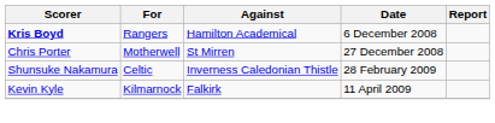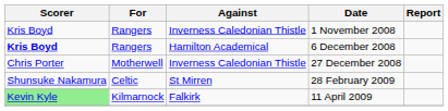 <table class="wikitable">
 <tr>
 <th>Scorer</th>
 <th>For</th>
 <th>Against</th>
 <th>Date</th>
 <th>Report</th>
+</tr>
+<tr>
+<td> <a href='#'>Kris Boyd</a></td>
+<td><a href='#'>Rangers</a></td>
+<td><a href='#'>Inverness Caledonian Thistle</a></td>
+<td>1 November 2008</td>
+<td></td>
 </tr>
 <tr>
 <td><strong> <a href='#'>Kris Boyd</a></strong></td>
 <td><a href='#'>Rangers</a></td>
 <td><a href='#'>Hamilton Academical</a></td>
 <td>6 December 2008</td>
 <td></td>
 </tr>
 <tr>
 <td> <a href='#'>Chris Porter</a></td>
 <td><a href='#'>Motherwell</a></td>
-<td><a href='#'>St Mirren</a></td>
+<td><a href='#'>Inverness Caledonian Thistle</a></td>
 <td>27 December 2008</td>
 <td></td>
 </tr>
 <tr>
 <td> <a href='#'>Shunsuke Nakamura</a></td>
 <td><a href='#'>Celtic</a></td>
-<td><a href='#'>Inverness Caledonian Thistle</a></td>
+<td><a href='#'>St Mirren</a></td>
 <td>28 February 2009</td>
 <td></td>
 </tr>
 <tr>
-<td> <a href='#'>Kevin Kyle</a></td>
+<td style="background: lightgreen;"> <a href='#'>Kevin Kyle</a></td>
 <td><a href='#'>Kilmarnock</a></td>
 <td><a href='#'>Falkirk</a></td>
 <td>11 April 2009</td>
 <td></td>
 </tr>
 <tr>
 </tr>
 </table>
